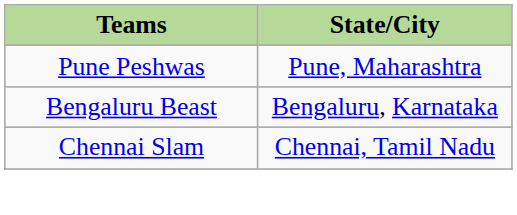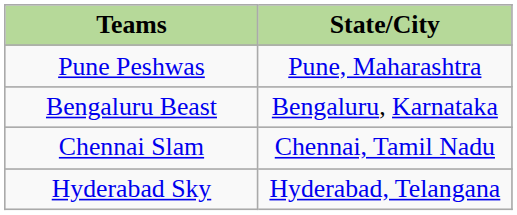 <table class="wikitable" style="text-align: center">
 <tr>
 <th style="background-color: #B6D999;" width="150px">Teams</th>
 <th style="background-color: #B6D999;" width="150px">State/City</th>
 </tr>
 <tr>
 <td><a href='#'>Pune Peshwas</a></td>
 <td><a href='#'>Pune, Maharashtra</a></td>
 </tr>
 <tr>
 <td><a href='#'>Bengaluru Beast</a></td>
 <td><a href='#'>Bengaluru</a>, <a href='#'>Karnataka</a></td>
 </tr>
 <tr>
 <td><a href='#'>Chennai Slam</a></td>
 <td><a href='#'>Chennai, Tamil Nadu</a></td>
 </tr>
+<tr>
+<td><a href='#'>Hyderabad Sky</a></td>
+<td><a href='#'>Hyderabad, Telangana</a></td>
+</tr>
 </table>
